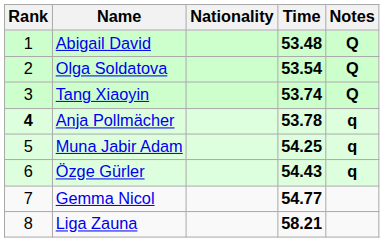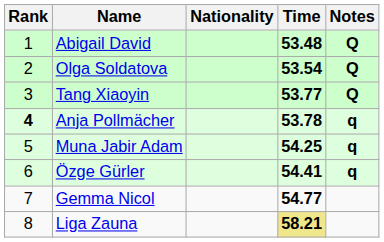 <table class="wikitable sortable" style="text-align:center">
 <tr>
 <th>Rank</th>
 <th>Name</th>
 <th>Nationality</th>
 <th>Time</th>
 <th>Notes</th>
 </tr>
 <tr bgcolor=ccffcc>
 <td>1</td>
 <td align=left><a href='#'>Abigail David</a></td>
 <td align=left></td>
 <td><strong>53.48</strong></td>
 <td><strong>Q</strong></td>
 </tr>
 <tr bgcolor=ccffcc>
 <td>2</td>
 <td align=left><a href='#'>Olga Soldatova</a></td>
 <td align=left></td>
 <td><strong>53.54</strong></td>
 <td><strong>Q</strong></td>
 </tr>
 <tr bgcolor=ccffcc>
 <td>3</td>
 <td align=left><a href='#'>Tang Xiaoyin</a></td>
 <td align=left></td>
-<td><strong>53.74</strong></td>
+<td><strong>53.77</strong></td>
 <td><strong>Q</strong></td>
 </tr>
 <tr bgcolor=ddffdd>
 <td><strong>4</strong></td>
 <td align=left><a href='#'>Anja Pollmächer</a></td>
 <td align=left></td>
 <td><strong>53.78</strong></td>
 <td><strong>q</strong></td>
 </tr>
 <tr bgcolor=ddffdd>
 <td>5</td>
 <td align=left><a href='#'>Muna Jabir Adam</a></td>
 <td align=left></td>
 <td><strong>54.25</strong></td>
 <td><strong>q</strong></td>
 </tr>
 <tr bgcolor=ddffdd>
 <td>6</td>
 <td align=left><a href='#'>Özge Gürler</a></td>
 <td align=left></td>
-<td><strong>54.43</strong></td>
+<td><strong>54.41</strong></td>
 <td><strong>q</strong></td>
 </tr>
 <tr>
 <td>7</td>
 <td align=left><a href='#'>Gemma Nicol</a></td>
 <td align=left></td>
 <td><strong>54.77</strong></td>
 <td></td>
 </tr>
 <tr>
 <td>8</td>
 <td align=left><a href='#'>Liga Zauna</a></td>
 <td align=left></td>
-<td><strong>58.21</strong></td>
+<td style="background: khaki;"><strong>58.21</strong></td>
 <td></td>
 </tr>
 </table>
